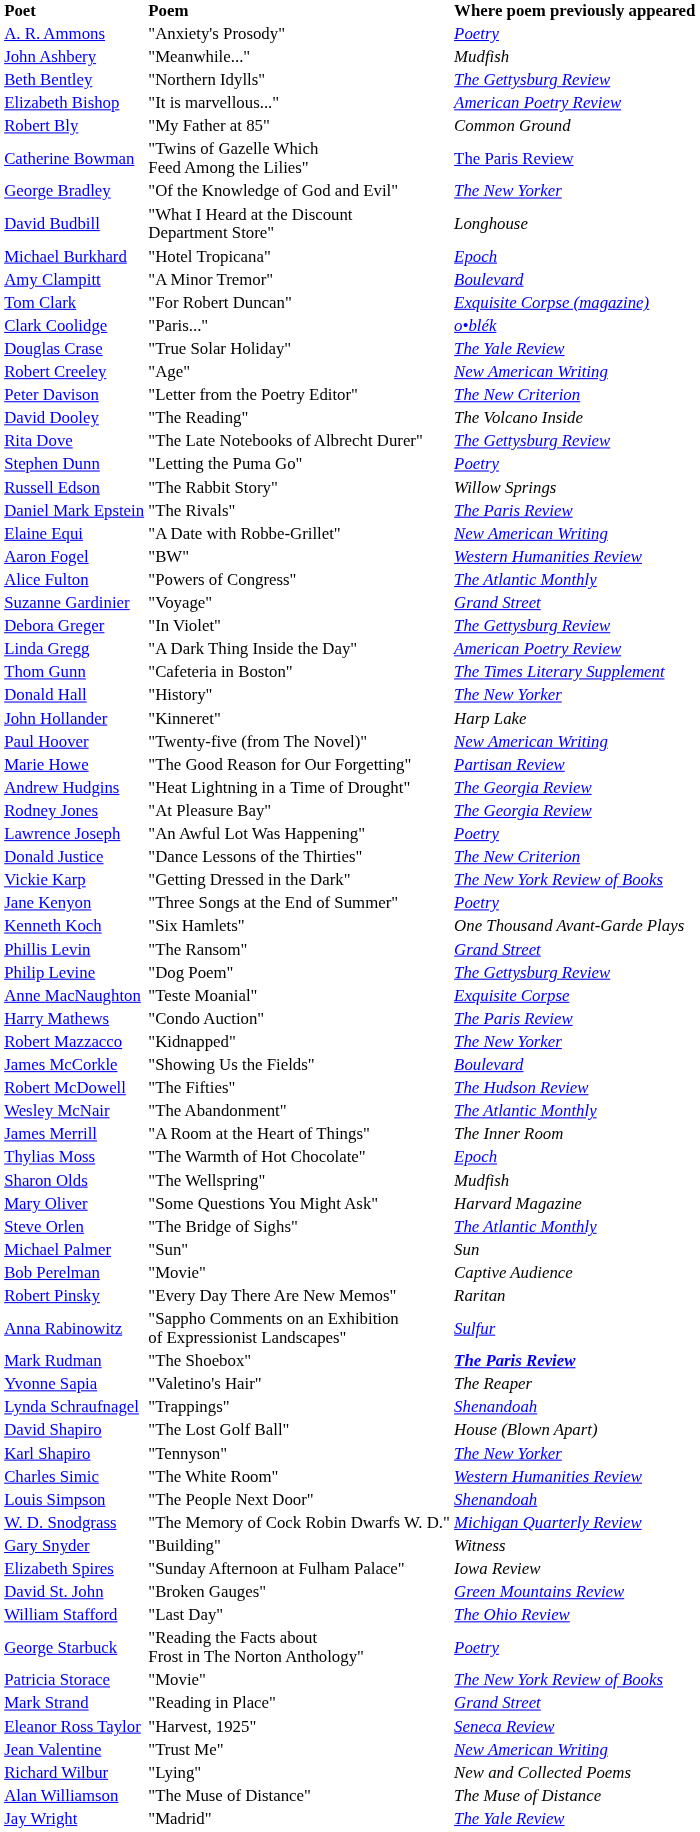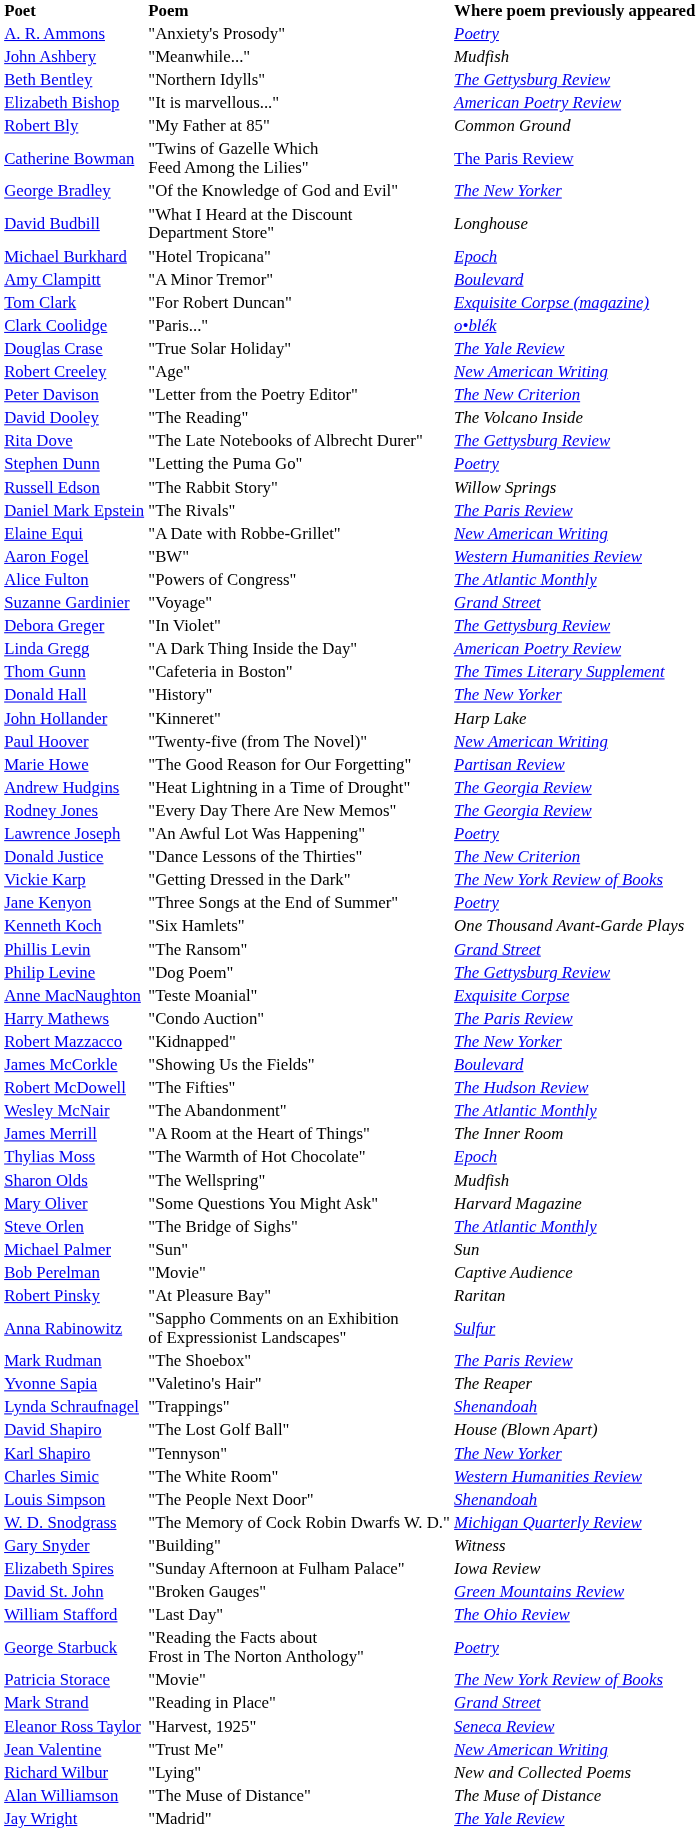 <table>
 <tr>
 <td><strong>Poet</strong></td>
 <td><strong>Poem</strong></td>
 <td><strong>Where poem previously appeared</strong></td>
 </tr>
 <tr>
 <td><a href='#'>A. R. Ammons</a></td>
 <td>"Anxiety's Prosody"</td>
 <td><em><a href='#'>Poetry</a></em></td>
 </tr>
 <tr>
 <td><a href='#'>John Ashbery</a></td>
 <td>"Meanwhile..."</td>
 <td><em>Mudfish</em></td>
 </tr>
 <tr>
 <td><a href='#'>Beth Bentley</a></td>
 <td>"Northern Idylls"</td>
 <td><em><a href='#'>The Gettysburg Review</a></em></td>
 </tr>
 <tr>
 <td><a href='#'>Elizabeth Bishop</a></td>
 <td>"It is marvellous..."</td>
 <td><em><a href='#'>American Poetry Review</a></em></td>
 </tr>
 <tr>
 <td><a href='#'>Robert Bly</a></td>
 <td>"My Father at 85"</td>
 <td><em>Common Ground</em></td>
 </tr>
 <tr>
 <td><a href='#'>Catherine Bowman</a></td>
 <td>"Twins of Gazelle Which<br> Feed Among the Lilies"</td>
 <td><a href='#'>The Paris Review</a></td>
 </tr>
 <tr>
 <td><a href='#'>George Bradley</a></td>
 <td>"Of the Knowledge of God and Evil"</td>
 <td><em><a href='#'>The New Yorker</a></em></td>
 </tr>
 <tr>
 <td><a href='#'>David Budbill</a></td>
 <td>"What I Heard at the Discount<br> Department Store"</td>
 <td><em>Longhouse</em></td>
 </tr>
 <tr>
 <td><a href='#'>Michael Burkhard</a></td>
 <td>"Hotel Tropicana"</td>
 <td><em><a href='#'>Epoch</a></em></td>
 </tr>
 <tr>
 <td><a href='#'>Amy Clampitt</a></td>
 <td>"A Minor Tremor"</td>
 <td><em><a href='#'>Boulevard</a></em></td>
 </tr>
 <tr>
 <td><a href='#'>Tom Clark</a></td>
 <td>"For Robert Duncan"</td>
 <td><em><a href='#'>Exquisite Corpse (magazine)</a></em></td>
 </tr>
 <tr>
 <td><a href='#'>Clark Coolidge</a></td>
 <td>"Paris..."</td>
 <td><em><a href='#'>o•blék</a></em></td>
 </tr>
 <tr>
 <td><a href='#'>Douglas Crase</a></td>
 <td>"True Solar Holiday"</td>
 <td><em><a href='#'>The Yale Review</a></em></td>
 </tr>
 <tr>
 <td><a href='#'>Robert Creeley</a></td>
 <td>"Age"</td>
 <td><em><a href='#'>New American Writing</a></em></td>
 </tr>
 <tr>
 <td><a href='#'>Peter Davison</a></td>
 <td>"Letter from the Poetry Editor"</td>
 <td><em><a href='#'>The New Criterion</a></em></td>
 </tr>
 <tr>
 <td><a href='#'>David Dooley</a></td>
 <td>"The Reading"</td>
 <td><em>The Volcano Inside</em></td>
 </tr>
 <tr>
 <td><a href='#'>Rita Dove</a></td>
 <td>"The Late Notebooks of Albrecht Durer"</td>
 <td><em><a href='#'>The Gettysburg Review</a></em></td>
 </tr>
 <tr>
 <td><a href='#'>Stephen Dunn</a></td>
 <td>"Letting the Puma Go"</td>
 <td><em><a href='#'>Poetry</a></em></td>
 </tr>
 <tr>
 <td><a href='#'>Russell Edson</a></td>
 <td>"The Rabbit Story"</td>
 <td><em>Willow Springs</em></td>
 </tr>
 <tr>
 <td><a href='#'>Daniel Mark Epstein</a></td>
 <td>"The Rivals"</td>
 <td><em><a href='#'>The Paris Review</a></em></td>
 </tr>
 <tr>
 <td><a href='#'>Elaine Equi</a></td>
 <td>"A Date with Robbe-Grillet"</td>
 <td><em><a href='#'>New American Writing</a></em></td>
 </tr>
 <tr>
 <td><a href='#'>Aaron Fogel</a></td>
 <td>"BW"</td>
 <td><em><a href='#'>Western Humanities Review</a></em></td>
 </tr>
 <tr>
 <td><a href='#'>Alice Fulton</a></td>
 <td>"Powers of Congress"</td>
 <td><em><a href='#'>The Atlantic Monthly</a></em></td>
 </tr>
 <tr>
 <td><a href='#'>Suzanne Gardinier</a></td>
 <td>"Voyage"</td>
 <td><em><a href='#'>Grand Street</a></em></td>
 </tr>
 <tr>
 <td><a href='#'>Debora Greger</a></td>
 <td>"In Violet"</td>
 <td><em><a href='#'>The Gettysburg Review</a></em></td>
 </tr>
 <tr>
 <td><a href='#'>Linda Gregg</a></td>
 <td>"A Dark Thing Inside the Day"</td>
 <td><em><a href='#'>American Poetry Review</a></em></td>
 </tr>
 <tr>
 <td><a href='#'>Thom Gunn</a></td>
 <td>"Cafeteria in Boston"</td>
 <td><em><a href='#'>The Times Literary Supplement</a></em></td>
 </tr>
 <tr>
 <td><a href='#'>Donald Hall</a></td>
 <td>"History"</td>
 <td><em><a href='#'>The New Yorker</a></em></td>
 </tr>
 <tr>
 <td><a href='#'>John Hollander</a></td>
 <td>"Kinneret"</td>
 <td><em>Harp Lake</em> </td>
 </tr>
 <tr>
 <td><a href='#'>Paul Hoover</a></td>
 <td>"Twenty-five (from The Novel)"</td>
 <td><em><a href='#'>New American Writing</a></em></td>
 </tr>
 <tr>
 <td><a href='#'>Marie Howe</a></td>
 <td>"The Good Reason for Our Forgetting"</td>
 <td><em><a href='#'>Partisan Review</a></em></td>
 </tr>
 <tr>
 <td><a href='#'>Andrew Hudgins</a></td>
 <td>"Heat Lightning in a Time of Drought"</td>
 <td><em><a href='#'>The Georgia Review</a></em></td>
 </tr>
 <tr>
 <td><a href='#'>Rodney Jones</a></td>
-<td>"At Pleasure Bay"</td>
+<td>"Every Day There Are New Memos"</td>
 <td><em><a href='#'>The Georgia Review</a></em></td>
 </tr>
 <tr>
 <td><a href='#'>Lawrence Joseph</a></td>
 <td>"An Awful Lot Was Happening"</td>
 <td><em><a href='#'>Poetry</a></em></td>
 </tr>
 <tr>
 <td><a href='#'>Donald Justice</a></td>
 <td>"Dance Lessons of the Thirties"</td>
 <td><em><a href='#'>The New Criterion</a></em></td>
 </tr>
 <tr>
 <td><a href='#'>Vickie Karp</a></td>
 <td>"Getting Dressed in the Dark"</td>
 <td><em><a href='#'>The New York Review of Books</a></em></td>
 </tr>
 <tr>
 <td><a href='#'>Jane Kenyon</a></td>
 <td>"Three Songs at the End of Summer"</td>
 <td><em><a href='#'>Poetry</a></em></td>
 </tr>
 <tr>
 <td><a href='#'>Kenneth Koch</a></td>
 <td>"Six Hamlets"</td>
 <td><em>One Thousand Avant-Garde Plays</em></td>
 </tr>
 <tr>
 <td><a href='#'>Phillis Levin</a></td>
 <td>"The Ransom"</td>
 <td><em><a href='#'>Grand Street</a></em></td>
 </tr>
 <tr>
 <td><a href='#'>Philip Levine</a></td>
 <td>"Dog Poem"</td>
 <td><em><a href='#'>The Gettysburg Review</a></em></td>
 </tr>
 <tr>
 <td><a href='#'>Anne MacNaughton</a></td>
 <td>"Teste Moanial"</td>
 <td><em><a href='#'>Exquisite Corpse</a></em></td>
 </tr>
 <tr>
 <td><a href='#'>Harry Mathews</a></td>
 <td>"Condo Auction"</td>
 <td><em><a href='#'>The Paris Review</a></em></td>
 </tr>
 <tr>
 <td><a href='#'>Robert Mazzacco</a></td>
 <td>"Kidnapped"</td>
 <td><em><a href='#'>The New Yorker</a></em></td>
 </tr>
 <tr>
 <td><a href='#'>James McCorkle</a></td>
 <td>"Showing Us the Fields"</td>
 <td><em><a href='#'>Boulevard</a></em></td>
 </tr>
 <tr>
 <td><a href='#'>Robert McDowell</a></td>
 <td>"The Fifties"</td>
 <td><em><a href='#'>The Hudson Review</a></em></td>
 </tr>
 <tr>
 <td><a href='#'>Wesley McNair</a></td>
 <td>"The Abandonment"</td>
 <td><em><a href='#'>The Atlantic Monthly</a></em></td>
 </tr>
 <tr>
 <td><a href='#'>James Merrill</a></td>
 <td>"A Room at the Heart of Things"</td>
 <td><em>The Inner Room</em></td>
 </tr>
 <tr>
 <td><a href='#'>Thylias Moss</a></td>
 <td>"The Warmth of Hot Chocolate"</td>
 <td><em><a href='#'>Epoch</a></em></td>
 </tr>
 <tr>
 <td><a href='#'>Sharon Olds</a></td>
 <td>"The Wellspring"</td>
 <td><em>Mudfish</em></td>
 </tr>
 <tr>
 <td><a href='#'>Mary Oliver</a></td>
 <td>"Some Questions You Might Ask"</td>
 <td><em>Harvard Magazine</em></td>
 </tr>
 <tr>
 <td><a href='#'>Steve Orlen</a></td>
 <td>"The Bridge of Sighs"</td>
 <td><em><a href='#'>The Atlantic Monthly</a></em></td>
 </tr>
 <tr>
 <td><a href='#'>Michael Palmer</a></td>
 <td>"Sun"</td>
 <td><em>Sun</em></td>
 </tr>
 <tr>
 <td><a href='#'>Bob Perelman</a></td>
 <td>"Movie"</td>
 <td><em>Captive Audience</em></td>
 </tr>
 <tr>
 <td><a href='#'>Robert Pinsky</a></td>
-<td>"Every Day There Are New Memos"</td>
+<td>"At Pleasure Bay"</td>
 <td><em>Raritan</em></td>
 </tr>
 <tr>
 <td><a href='#'>Anna Rabinowitz</a></td>
 <td>"Sappho Comments on an Exhibition<br> of Expressionist Landscapes"</td>
 <td><em><a href='#'>Sulfur</a></em></td>
 </tr>
 <tr>
 <td><a href='#'>Mark Rudman</a></td>
 <td>"The Shoebox"</td>
-<td><strong><em><a href='#'>The Paris Review</a></em></strong></td>
+<td><em><a href='#'>The Paris Review</a></em></td>
 </tr>
 <tr>
 <td><a href='#'>Yvonne Sapia</a></td>
 <td>"Valetino's Hair"</td>
 <td><em>The Reaper</em></td>
 </tr>
 <tr>
 <td><a href='#'>Lynda Schraufnagel</a></td>
 <td>"Trappings"</td>
 <td><em><a href='#'>Shenandoah</a></em></td>
 </tr>
 <tr>
 <td><a href='#'>David Shapiro</a></td>
 <td>"The Lost Golf Ball"</td>
 <td><em>House (Blown Apart)</em></td>
 </tr>
 <tr>
 <td><a href='#'>Karl Shapiro</a></td>
 <td>"Tennyson"</td>
 <td><em><a href='#'>The New Yorker</a></em></td>
 </tr>
 <tr>
 <td><a href='#'>Charles Simic</a></td>
 <td>"The White Room"</td>
 <td><em><a href='#'>Western Humanities Review</a></em></td>
 </tr>
 <tr>
 <td><a href='#'>Louis Simpson</a></td>
 <td>"The People Next Door"</td>
 <td><em><a href='#'>Shenandoah</a></em></td>
 </tr>
 <tr>
 <td><a href='#'>W. D. Snodgrass</a></td>
 <td>"The Memory of Cock Robin Dwarfs W. D."</td>
 <td><em><a href='#'>Michigan Quarterly Review</a></em></td>
 </tr>
 <tr>
 <td><a href='#'>Gary Snyder</a></td>
 <td>"Building"</td>
 <td><em>Witness</em></td>
 </tr>
 <tr>
 <td><a href='#'>Elizabeth Spires</a></td>
 <td>"Sunday Afternoon at Fulham Palace"</td>
 <td><em>Iowa Review</em></td>
 </tr>
 <tr>
 <td><a href='#'>David St. John</a></td>
 <td>"Broken Gauges"</td>
 <td><em><a href='#'>Green Mountains Review</a></em></td>
 </tr>
 <tr>
 <td><a href='#'>William Stafford</a></td>
 <td>"Last Day"</td>
 <td><em><a href='#'>The Ohio Review</a></em></td>
 </tr>
 <tr>
 <td><a href='#'>George Starbuck</a></td>
 <td>"Reading the Facts about<br> Frost in The Norton Anthology"</td>
 <td><em><a href='#'>Poetry</a></em></td>
 </tr>
 <tr>
 <td><a href='#'>Patricia Storace</a></td>
 <td>"Movie"</td>
 <td><em><a href='#'>The New York Review of Books</a></em></td>
 </tr>
 <tr>
 <td><a href='#'>Mark Strand</a></td>
 <td>"Reading in Place"</td>
 <td><em><a href='#'>Grand Street</a></em></td>
 </tr>
 <tr>
 <td><a href='#'>Eleanor Ross Taylor</a></td>
 <td>"Harvest, 1925"</td>
 <td><em><a href='#'>Seneca Review</a></em></td>
 </tr>
 <tr>
 <td><a href='#'>Jean Valentine</a></td>
 <td>"Trust Me"</td>
 <td><em><a href='#'>New American Writing</a></em></td>
 </tr>
 <tr>
 <td><a href='#'>Richard Wilbur</a></td>
 <td>"Lying"</td>
 <td><em>New and Collected Poems</em></td>
 </tr>
 <tr>
 <td><a href='#'>Alan Williamson</a></td>
 <td>"The Muse of Distance"</td>
 <td><em>The Muse of Distance</em></td>
 </tr>
 <tr>
 <td><a href='#'>Jay Wright</a></td>
 <td>"Madrid"</td>
 <td><em><a href='#'>The Yale Review</a></em></td>
 </tr>
 <tr>
 </tr>
 </table>
